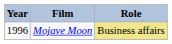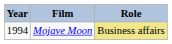 <table class="wikitable" style="font-size:95%;">
 <tr>
 <th style="background:#B0C4DE;">Year</th>
 <th style="background:#B0C4DE;">Film</th>
 <th style="background:#B0C4DE;">Role</th>
 </tr>
 <tr>
-<td>1996</td>
+<td>1994</td>
 <td><em><a href='#'>Mojave Moon</a></em></td>
 <td style="background: khaki;">Business affairs</td>
 </tr>
 </table>
